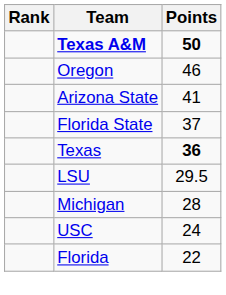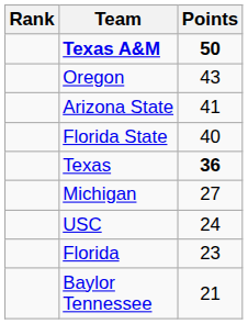 <table class="wikitable sortable" style="text-align:center">
 <tr>
 <th>Rank</th>
 <th>Team</th>
 <th>Points</th>
 </tr>
 <tr>
 <td></td>
 <td align="left"><strong><a href='#'>Texas A&M</a></strong></td>
 <td><strong>50</strong></td>
 </tr>
 <tr>
 <td></td>
 <td align="left"><a href='#'>Oregon</a></td>
-<td>46</td>
+<td>43</td>
 </tr>
 <tr>
 <td></td>
 <td align="left"><a href='#'>Arizona State</a></td>
 <td>41</td>
 </tr>
 <tr>
 <td></td>
 <td align="left"><a href='#'>Florida State</a></td>
-<td>37</td>
+<td>40</td>
 </tr>
 <tr>
 <td></td>
 <td align="left"><a href='#'>Texas</a></td>
 <td><strong>36</strong></td>
 </tr>
 <tr>
 <td></td>
-<td align="left"><a href='#'>LSU</a></td>
-<td>29.5</td>
-</tr>
-<tr>
-<td></td>
 <td align="left"><a href='#'>Michigan</a></td>
-<td>28</td>
+<td>27</td>
 </tr>
 <tr>
 <td></td>
 <td align="left"><a href='#'>USC</a></td>
 <td>24</td>
 </tr>
 <tr>
 <td></td>
 <td align="left"><a href='#'>Florida</a></td>
-<td>22</td>
+<td>23</td>
+</tr>
+<tr>
+<td></td>
+<td align="left"><a href='#'>Baylor</a><br><a href='#'>Tennessee</a></td>
+<td>21</td>
 </tr>
 </table>
